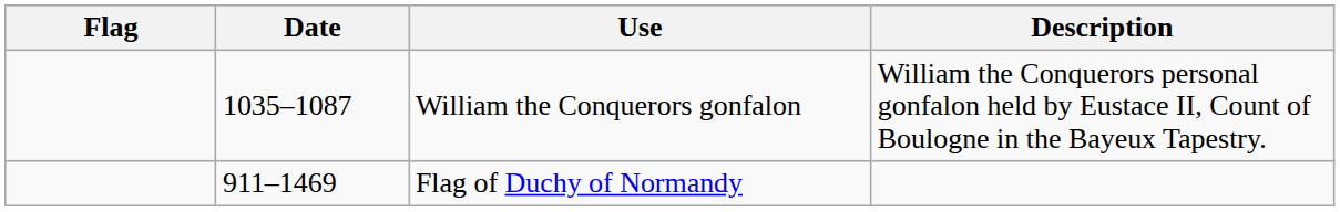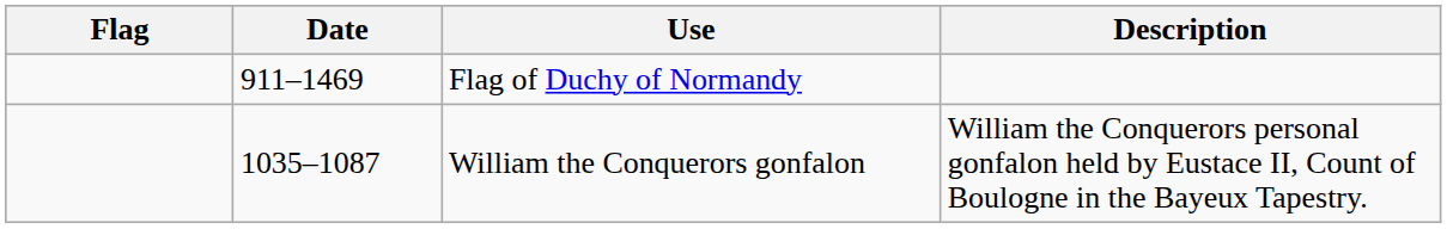 <table class="wikitable">
 <tr>
 <th style="width:110px;">Flag</th>
 <th style="width:100px;">Date</th>
 <th style="width:250px;">Use</th>
 <th style="width:250px;">Description</th>
 </tr>
 <tr>
 <td></td>
+<td>911–1469</td>
+<td>Flag of <a href='#'>Duchy of Normandy</a></td>
+<td></td>
+</tr>
+<tr>
+<td></td>
 <td>1035–1087</td>
 <td>William the Conquerors gonfalon</td>
 <td>William the Conquerors personal gonfalon held by Eustace II, Count of Boulogne in the Bayeux Tapestry.</td>
 </tr>
-<tr>
-<td></td>
-<td>911–1469</td>
-<td>Flag of <a href='#'>Duchy of Normandy</a></td>
-<td></td>
-</tr>
 </table>
